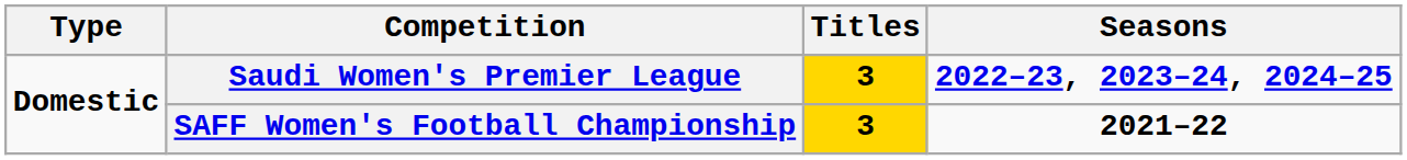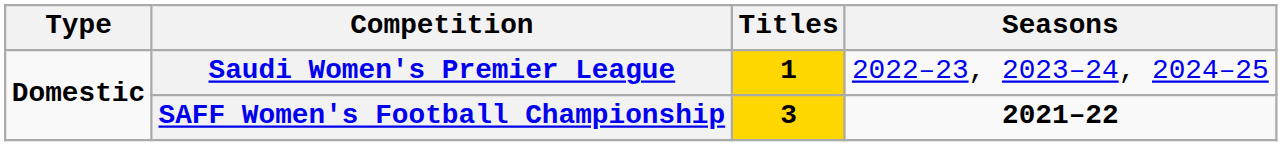 <table class="wikitable plainrowheaders" style="font-size:95%; text-align:center;">
 <tr>
 <th>Type</th>
 <th>Competition</th>
 <th>Titles</th>
 <th>Seasons</th>
 </tr>
 <tr>
 <td rowspan="5"><strong>Domestic</strong></td>
 <th scope=col><a href='#'>Saudi Women's Premier League</a></th>
-<td style="background-color:gold"><strong>3</strong></td>
-<td><strong><a href='#'>2022–23</a>, <a href='#'>2023–24</a>, <a href='#'>2024–25</a></strong></td>
+<td style="background-color:gold"><strong>1</strong></td>
+<td><a href='#'>2022–23</a>, <a href='#'>2023–24</a>, <a href='#'>2024–25</a></td>
 </tr>
 <tr>
 <th scope=col><a href='#'>SAFF Women's Football Championship</a></th>
 <td style="background-color:gold"><strong>3</strong></td>
 <td><strong>2021–22</strong></td>
 </tr>
 </table>
